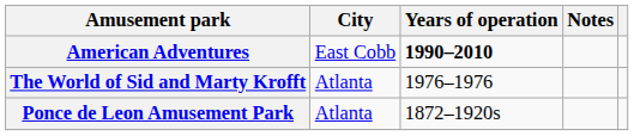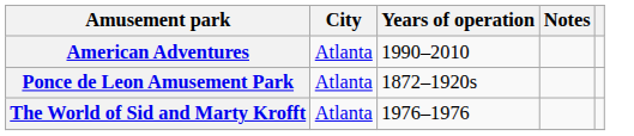 <table class="wikitable plainrowheaders sortable">
 <tr>
 <th scope="col">Amusement park</th>
 <th scope="col">City</th>
 <th scope="col">Years of operation</th>
 <th scope="col" class="unsortable">Notes</th>
 <th scope="col" class="unsortable"></th>
 </tr>
 <tr>
 <th scope="row"><a href='#'>American Adventures</a></th>
-<td><a href='#'>East Cobb</a></td>
-<td><strong>1990–2010</strong></td>
+<td><a href='#'>Atlanta</a></td>
+<td>1990–2010</td>
+<td></td>
+<td style="text-align:center;"></td>
+</tr>
+<tr>
+<th scope="row"><a href='#'>Ponce de Leon Amusement Park</a></th>
+<td><a href='#'>Atlanta</a></td>
+<td>1872–1920s</td>
 <td></td>
 <td style="text-align:center;"></td>
 </tr>
 <tr>
 <th scope="row"><a href='#'>The World of Sid and Marty Krofft</a></th>
 <td><a href='#'>Atlanta</a></td>
 <td>1976–1976</td>
 <td></td>
 <td style="text-align:center;"></td>
 </tr>
 <tr>
-<th scope="row"><a href='#'>Ponce de Leon Amusement Park</a></th>
-<td><a href='#'>Atlanta</a></td>
-<td>1872–1920s</td>
-<td></td>
-<td style="text-align:center;"></td>
-</tr>
-<tr>
 </tr>
 </table>
